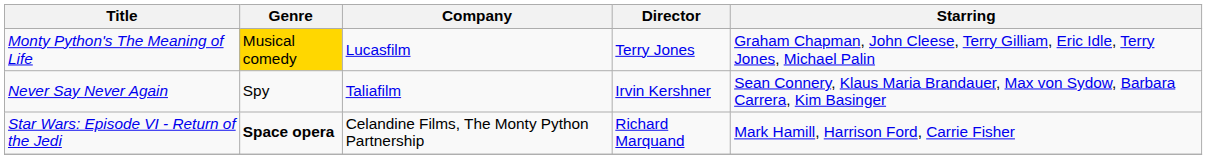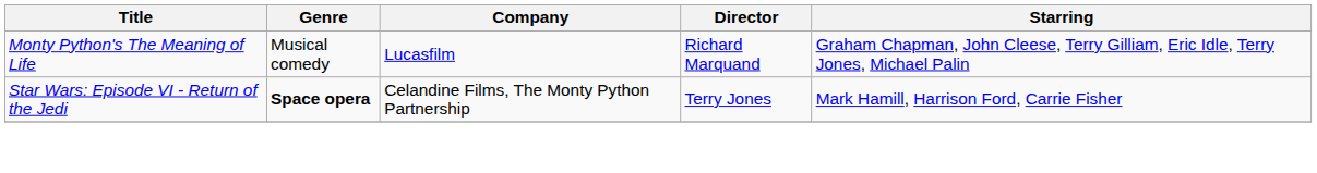 <table class="wikitable unsortable">
 <tr>
 <th>Title</th>
 <th>Genre</th>
 <th>Company</th>
 <th>Director</th>
 <th>Starring</th>
 </tr>
 <tr>
 <td><em><a href='#'>Monty Python's The Meaning of Life</a></em></td>
-<td style="background: gold;">Musical comedy</td>
+<td>Musical comedy</td>
 <td><a href='#'>Lucasfilm</a></td>
-<td><a href='#'>Terry Jones</a></td>
+<td><a href='#'>Richard Marquand</a></td>
 <td><a href='#'>Graham Chapman</a>, <a href='#'>John Cleese</a>, <a href='#'>Terry Gilliam</a>, <a href='#'>Eric Idle</a>, <a href='#'>Terry Jones</a>, <a href='#'>Michael Palin</a></td>
-</tr>
-<tr>
-<td><em><a href='#'>Never Say Never Again</a></em></td>
-<td>Spy</td>
-<td><a href='#'>Taliafilm</a></td>
-<td><a href='#'>Irvin Kershner</a></td>
-<td><a href='#'>Sean Connery</a>, <a href='#'>Klaus Maria Brandauer</a>, <a href='#'>Max von Sydow</a>, <a href='#'>Barbara Carrera</a>, <a href='#'>Kim Basinger</a></td>
 </tr>
 <tr>
 <td><em><a href='#'>Star Wars: Episode VI - Return of the Jedi</a></em></td>
 <td><strong>Space opera</strong></td>
 <td>Celandine Films, The Monty Python Partnership</td>
-<td><a href='#'>Richard Marquand</a></td>
+<td><a href='#'>Terry Jones</a></td>
 <td><a href='#'>Mark Hamill</a>, <a href='#'>Harrison Ford</a>, <a href='#'>Carrie Fisher</a></td>
 </tr>
 <tr>
 </tr>
 </table>
